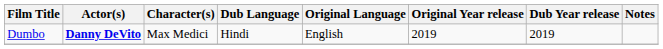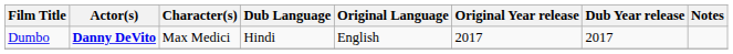 <table class="wikitable">
 <tr>
 <th>Film Title</th>
 <th>Actor(s)</th>
 <th>Character(s)</th>
 <th>Dub Language</th>
 <th>Original Language</th>
 <th>Original Year release</th>
 <th>Dub Year release</th>
 <th>Notes</th>
 </tr>
 <tr>
 <td><a href='#'>Dumbo</a></td>
 <td><strong><a href='#'>Danny DeVito</a></strong></td>
 <td>Max Medici</td>
 <td>Hindi</td>
 <td>English</td>
-<td>2019</td>
-<td>2019</td>
+<td>2017</td>
+<td>2017</td>
 <td></td>
 </tr>
 <tr>
 </tr>
 </table>
